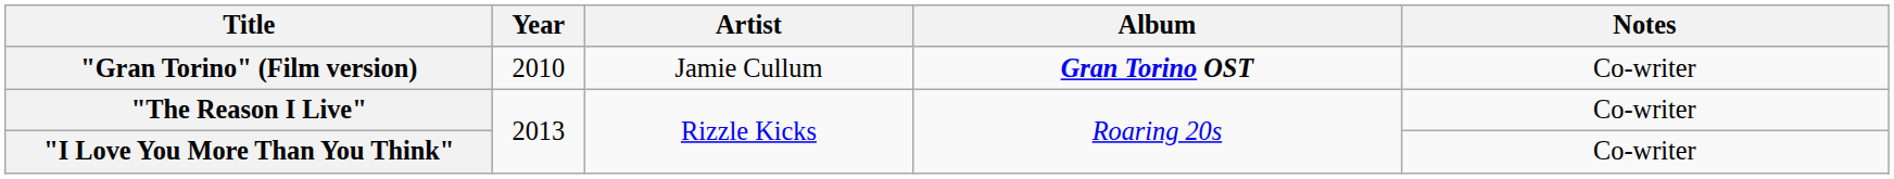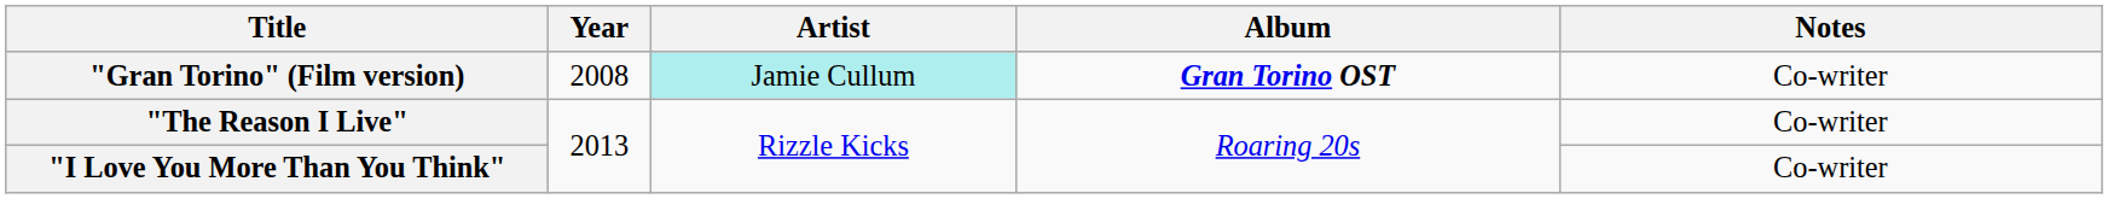 <table class="wikitable plainrowheaders" style="text-align:center;">
 <tr>
 <th scope="col" style="width:18em;">Title</th>
 <th scope="col" style="width:3em;">Year</th>
 <th scope="col" style="width:12em;">Artist</th>
 <th scope="col" style="width:18em;">Album</th>
 <th scope="col" style="width:18em;">Notes</th>
 </tr>
 <tr>
 <th scope="row">"Gran Torino" (Film version)</th>
-<td>2010</td>
-<td>Jamie Cullum<br> </td>
+<td>2008</td>
+<td style="background: paleturquoise;">Jamie Cullum<br> </td>
 <td><strong><em><a href='#'>Gran Torino</a> OST</em></strong></td>
 <td>Co-writer</td>
 </tr>
 <tr>
 <th scope="row">"The Reason I Live"</th>
 <td rowspan=2>2013</td>
 <td rowspan=2><a href='#'>Rizzle Kicks</a></td>
 <td rowspan=2><em><a href='#'>Roaring 20s</a></em></td>
 <td>Co-writer</td>
 </tr>
 <tr>
 <th scope="row">"I Love You More Than You Think"</th>
 <td>Co-writer</td>
 </tr>
 </table>
